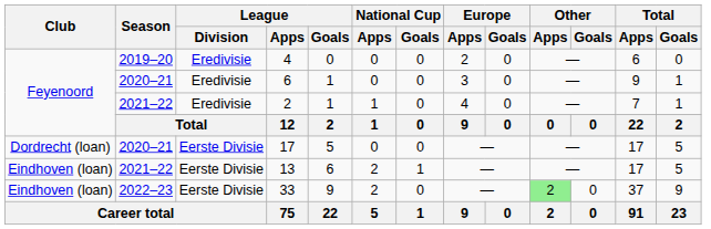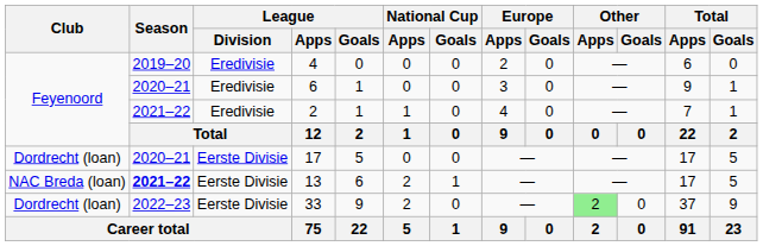 <table class="wikitable" style="text-align:center">
 <tr>
 <th rowspan="2">Club</th>
 <th rowspan="2">Season</th>
 <th colspan="3">League</th>
 <th colspan="2">National Cup</th>
 <th colspan="2">Europe</th>
 <th colspan="2">Other</th>
 <th colspan="2">Total</th>
 </tr>
 <tr>
 <th>Division</th>
 <th>Apps</th>
 <th>Goals</th>
 <th>Apps</th>
 <th>Goals</th>
 <th>Apps</th>
 <th>Goals</th>
 <th>Apps</th>
 <th>Goals</th>
 <th>Apps</th>
 <th>Goals</th>
 </tr>
 <tr>
 <td rowspan="4"><a href='#'>Feyenoord</a></td>
 <td><a href='#'>2019–20</a></td>
 <td><a href='#'>Eredivisie</a></td>
 <td>4</td>
 <td>0</td>
 <td>0</td>
 <td>0</td>
 <td>2</td>
 <td>0</td>
 <td colspan="2">—</td>
 <td>6</td>
 <td>0</td>
 </tr>
 <tr>
 <td><a href='#'>2020–21</a></td>
 <td>Eredivisie</td>
 <td>6</td>
 <td>1</td>
 <td>0</td>
 <td>0</td>
 <td>3</td>
 <td>0</td>
 <td colspan="2">—</td>
 <td>9</td>
 <td>1</td>
 </tr>
 <tr>
 <td><a href='#'>2021–22</a></td>
 <td>Eredivisie</td>
 <td>2</td>
 <td>1</td>
 <td>1</td>
 <td>0</td>
 <td>4</td>
 <td>0</td>
 <td colspan="2">—</td>
 <td>7</td>
 <td>1</td>
 </tr>
 <tr>
 <th colspan="2">Total</th>
 <th>12</th>
 <th>2</th>
 <th>1</th>
 <th>0</th>
 <th>9</th>
 <th>0</th>
 <th>0</th>
 <th>0</th>
 <th>22</th>
 <th>2</th>
 </tr>
 <tr>
 <td><a href='#'>Dordrecht</a> (loan)</td>
 <td><a href='#'>2020–21</a></td>
 <td><a href='#'>Eerste Divisie</a></td>
 <td>17</td>
 <td>5</td>
 <td>0</td>
 <td>0</td>
 <td colspan="2">—</td>
 <td colspan="2">—</td>
 <td>17</td>
 <td>5</td>
 </tr>
 <tr>
-<td><a href='#'>Eindhoven</a> (loan)</td>
-<td><a href='#'>2021–22</a></td>
+<td><a href='#'>NAC Breda</a> (loan)</td>
+<td><strong><a href='#'>2021–22</a></strong></td>
 <td>Eerste Divisie</td>
 <td>13</td>
 <td>6</td>
 <td>2</td>
 <td>1</td>
 <td colspan="2">—</td>
 <td colspan="2">—</td>
 <td>17</td>
 <td>5</td>
 </tr>
 <tr>
-<td><a href='#'>Eindhoven</a> (loan)</td>
+<td><a href='#'>Dordrecht</a> (loan)</td>
 <td><a href='#'>2022–23</a></td>
 <td>Eerste Divisie</td>
 <td>33</td>
 <td>9</td>
 <td>2</td>
 <td>0</td>
 <td colspan="2">—</td>
 <td style="background: lightgreen;">2</td>
 <td>0</td>
 <td>37</td>
 <td>9</td>
 </tr>
 <tr>
 <th colspan="3">Career total</th>
 <th>75</th>
 <th>22</th>
 <th>5</th>
 <th>1</th>
 <th>9</th>
 <th>0</th>
 <th>2</th>
 <th>0</th>
 <th>91</th>
 <th>23</th>
 </tr>
 </table>
